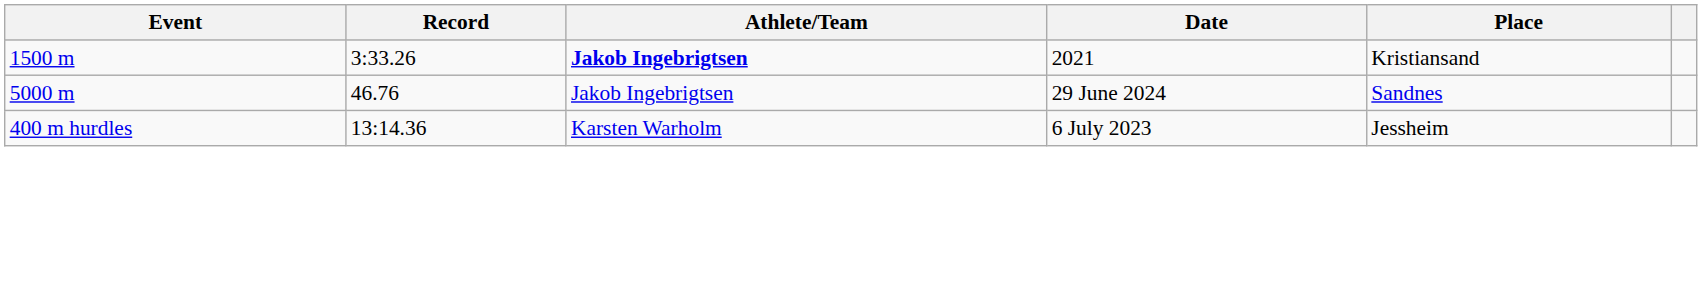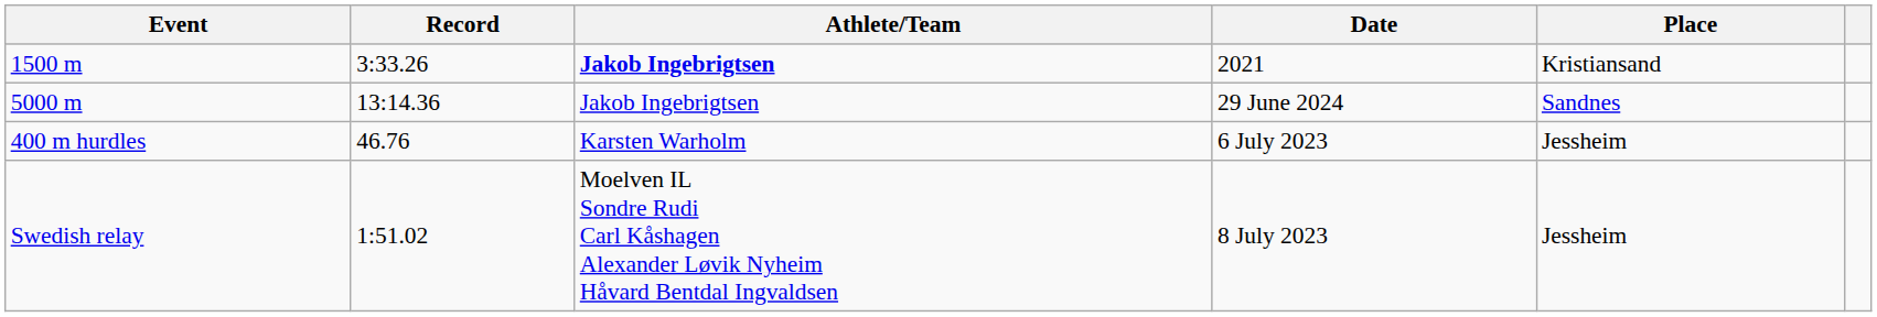 <table class="wikitable" style="font-size:95%; width: 95%;">
 <tr>
 <th>Event</th>
 <th>Record</th>
 <th>Athlete/Team</th>
 <th>Date</th>
 <th>Place</th>
 <th></th>
 </tr>
 <tr>
 <td><a href='#'>1500 m</a></td>
 <td>3:33.26</td>
 <td><strong><a href='#'>Jakob Ingebrigtsen</a></strong></td>
 <td>2021</td>
 <td>Kristiansand</td>
 <td></td>
 </tr>
 <tr>
 <td><a href='#'>5000 m</a></td>
-<td>46.76</td>
+<td>13:14.36</td>
 <td><a href='#'>Jakob Ingebrigtsen</a></td>
 <td>29 June 2024</td>
 <td><a href='#'>Sandnes</a></td>
 <td></td>
 </tr>
 <tr>
 <td><a href='#'>400 m hurdles</a></td>
-<td>13:14.36</td>
+<td>46.76</td>
 <td><a href='#'>Karsten Warholm</a></td>
 <td>6 July 2023</td>
 <td>Jessheim</td>
 <td></td>
 </tr>
+<tr>
+<td><a href='#'>Swedish relay</a></td>
+<td>1:51.02</td>
+<td>Moelven IL<br><a href='#'>Sondre Rudi</a><br><a href='#'>Carl Kåshagen</a><br><a href='#'>Alexander Løvik Nyheim</a><br><a href='#'>Håvard Bentdal Ingvaldsen</a></td>
+<td>8 July 2023</td>
+<td>Jessheim</td>
+<td></td>
+</tr>
 </table>
